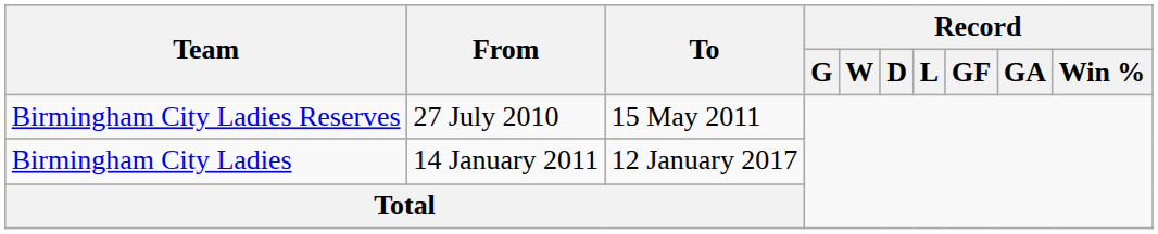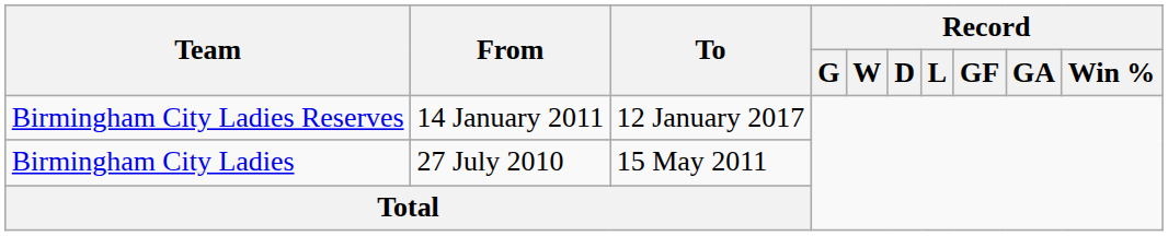 <table class="wikitable" style="text-align: center">
 <tr>
 <th rowspan=2>Team</th>
 <th rowspan=2>From</th>
 <th rowspan=2>To</th>
 <th colspan=7>Record</th>
 </tr>
 <tr>
 <th>G</th>
 <th>W</th>
 <th>D</th>
 <th>L</th>
 <th>GF</th>
 <th>GA</th>
 <th>Win %</th>
 </tr>
 <tr>
 <td align=left><a href='#'>Birmingham City Ladies Reserves</a></td>
-<td align=left>27 July 2010</td>
-<td align=left>15 May 2011<br></td>
+<td align=left>14 January 2011</td>
+<td align=left>12 January 2017<br></td>
 </tr>
 <tr>
 <td align=left><a href='#'>Birmingham City Ladies</a></td>
-<td align=left>14 January 2011</td>
-<td align=left>12 January 2017<br></td>
+<td align=left>27 July 2010</td>
+<td align=left>15 May 2011<br></td>
 </tr>
 <tr>
 <th colspan=3>Total<br></th>
 </tr>
 </table>
